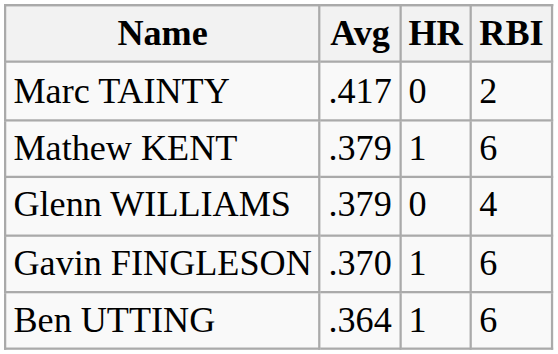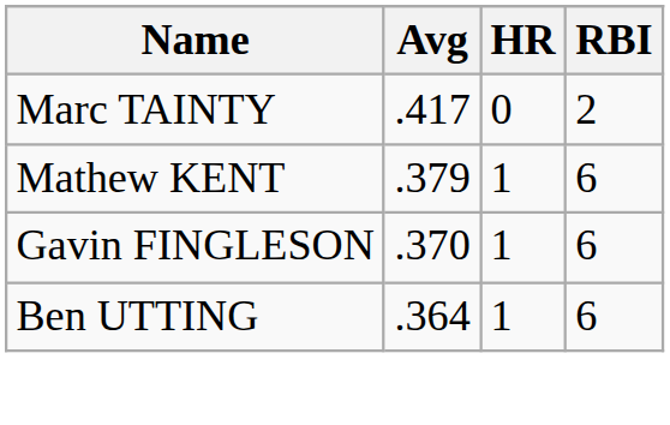 <table class="wikitable">
 <tr>
 </tr>
 <tr>
 <th>Name</th>
 <th>Avg</th>
 <th>HR</th>
 <th>RBI</th>
 </tr>
 <tr>
 <td>Marc TAINTY</td>
 <td>.417</td>
 <td>0</td>
 <td>2</td>
 </tr>
 <tr>
 <td>Mathew KENT</td>
 <td>.379</td>
 <td>1</td>
 <td>6</td>
 </tr>
 <tr>
-<td>Glenn WILLIAMS</td>
-<td>.379</td>
-<td>0</td>
-<td>4</td>
-</tr>
-<tr>
 <td>Gavin FINGLESON</td>
 <td>.370</td>
 <td>1</td>
 <td>6</td>
 </tr>
 <tr>
 <td>Ben UTTING</td>
 <td>.364</td>
 <td>1</td>
 <td>6</td>
 </tr>
 </table>
